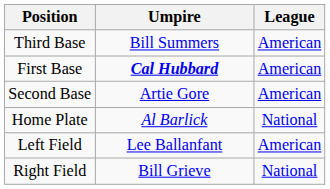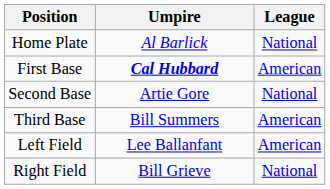 <table class="wikitable" style="font-size: 100%; text-align:center;">
 <tr>
 <th>Position</th>
 <th width="150">Umpire</th>
 <th>League</th>
 </tr>
 <tr>
-<td>Third Base</td>
-<td><a href='#'>Bill Summers</a></td>
-<td><a href='#'>American</a></td>
+<td>Home Plate</td>
+<td><em><a href='#'>Al Barlick</a></em></td>
+<td><a href='#'>National</a></td>
 </tr>
 <tr>
 <td>First Base</td>
 <td><strong><em><a href='#'>Cal Hubbard</a></em></strong></td>
 <td><a href='#'>American</a></td>
 </tr>
 <tr>
 <td>Second Base</td>
 <td><a href='#'>Artie Gore</a></td>
-<td><a href='#'>American</a></td>
+<td><a href='#'>National</a></td>
 </tr>
 <tr>
-<td>Home Plate</td>
-<td><em><a href='#'>Al Barlick</a></em></td>
-<td><a href='#'>National</a></td>
+<td>Third Base</td>
+<td><a href='#'>Bill Summers</a></td>
+<td><a href='#'>American</a></td>
 </tr>
 <tr>
 <td>Left Field</td>
 <td><a href='#'>Lee Ballanfant</a></td>
 <td><a href='#'>American</a></td>
 </tr>
 <tr>
 <td>Right Field</td>
 <td><a href='#'>Bill Grieve</a></td>
 <td><a href='#'>National</a></td>
 </tr>
 </table>
